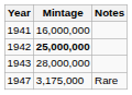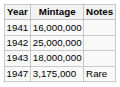 <table class="wikitable">
 <tr>
 <th scope="col">Year</th>
 <th scope="col">Mintage</th>
 <th scope="col">Notes</th>
 </tr>
 <tr>
 <td>1941</td>
 <td>16,000,000</td>
 <td></td>
 </tr>
 <tr>
 <td>1942</td>
-<td><strong>25,000,000</strong></td>
+<td>25,000,000</td>
 <td></td>
 </tr>
 <tr>
 <td>1943</td>
-<td>28,000,000</td>
+<td>18,000,000</td>
 <td></td>
 </tr>
 <tr>
 <td>1947</td>
 <td>3,175,000</td>
 <td>Rare</td>
 </tr>
 </table>
